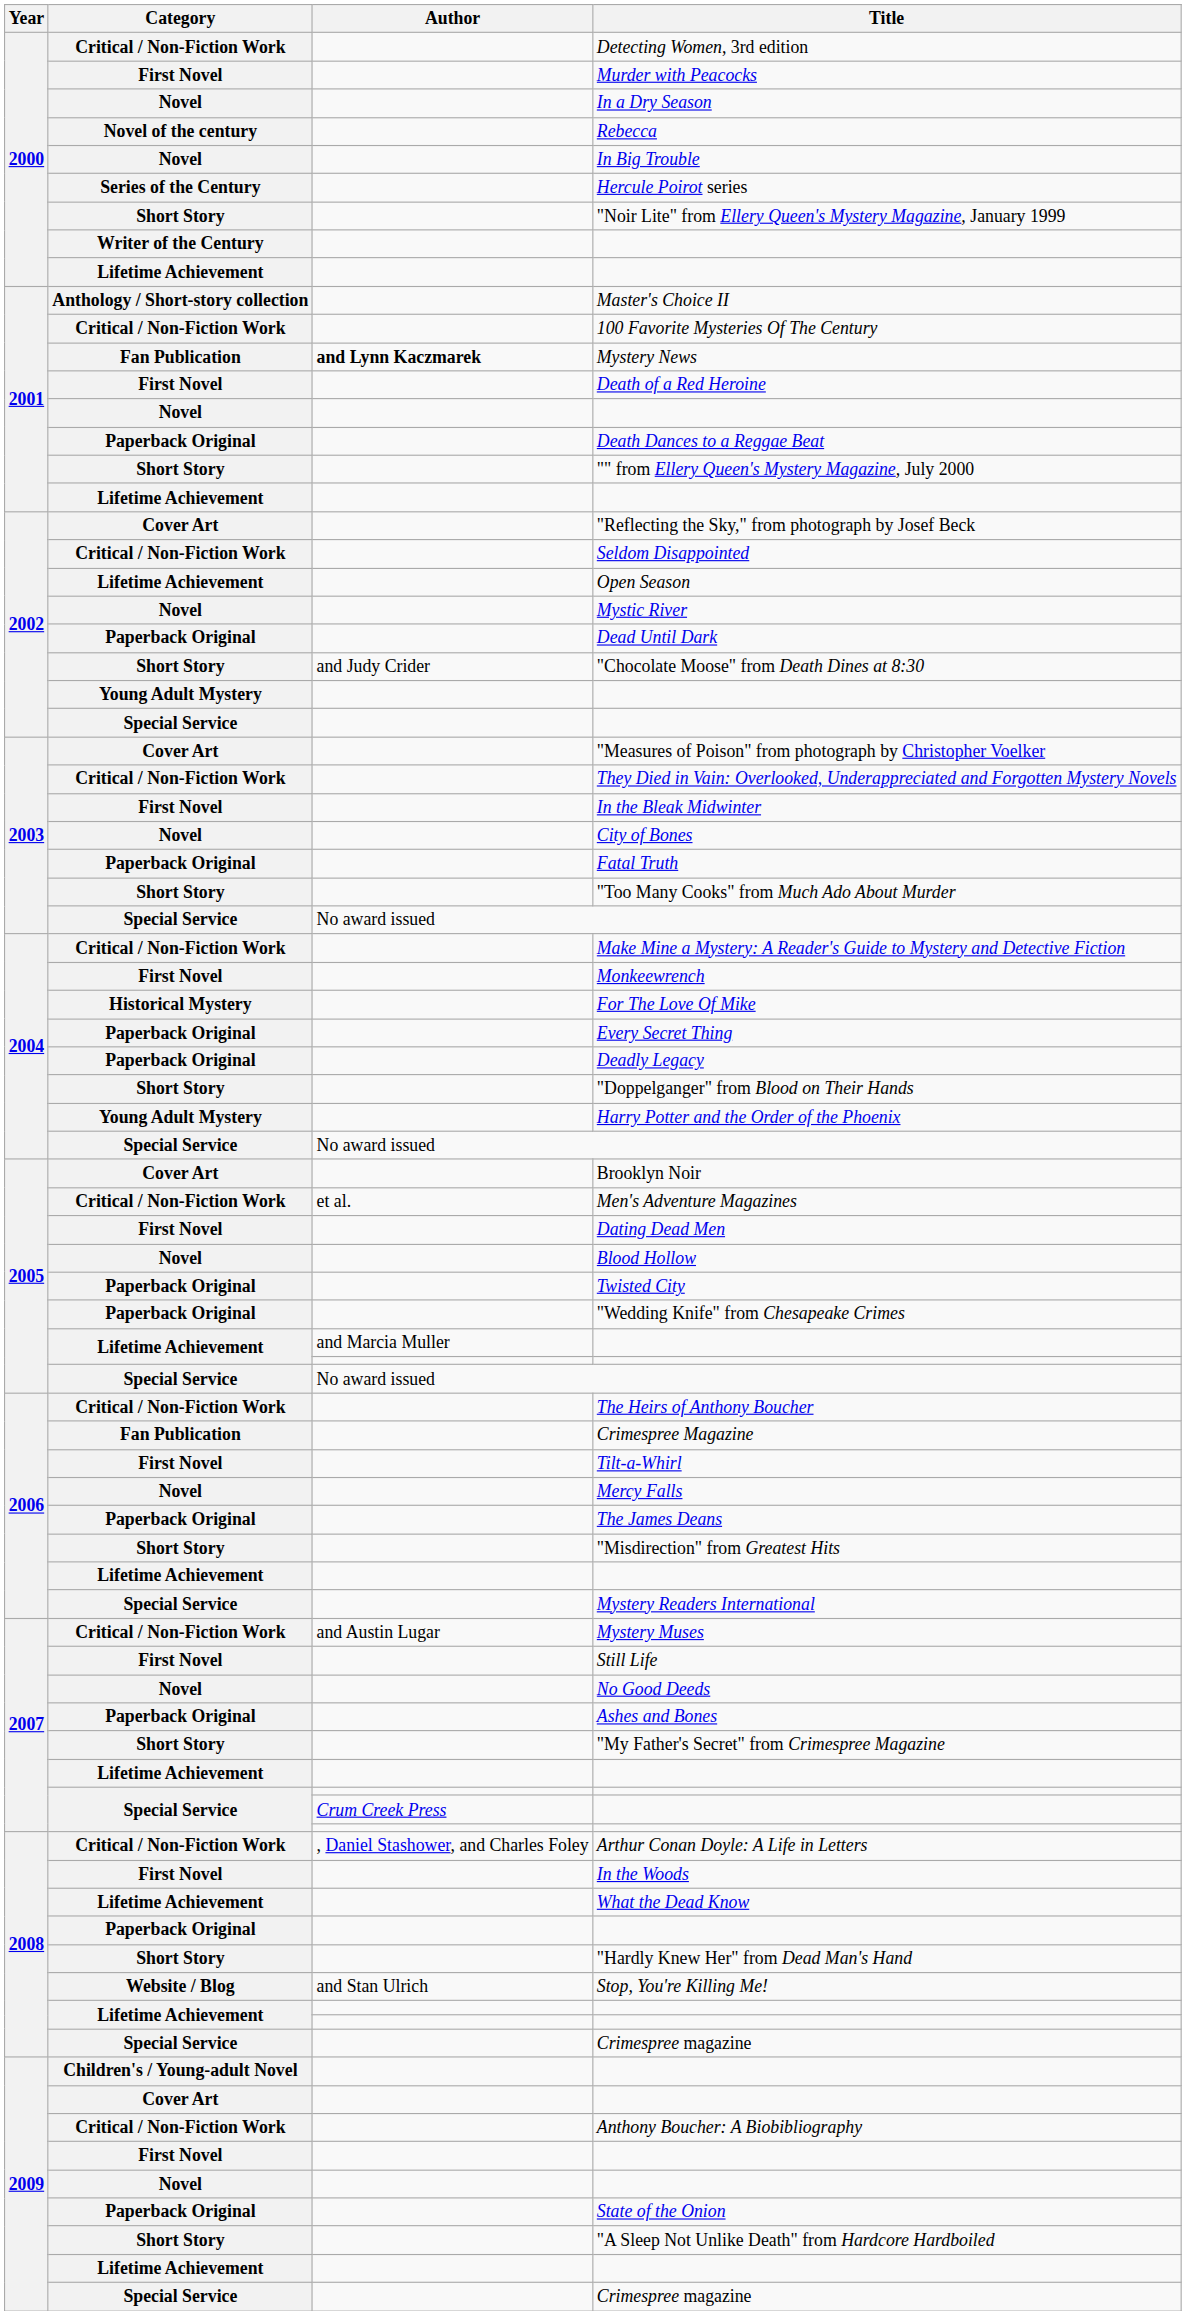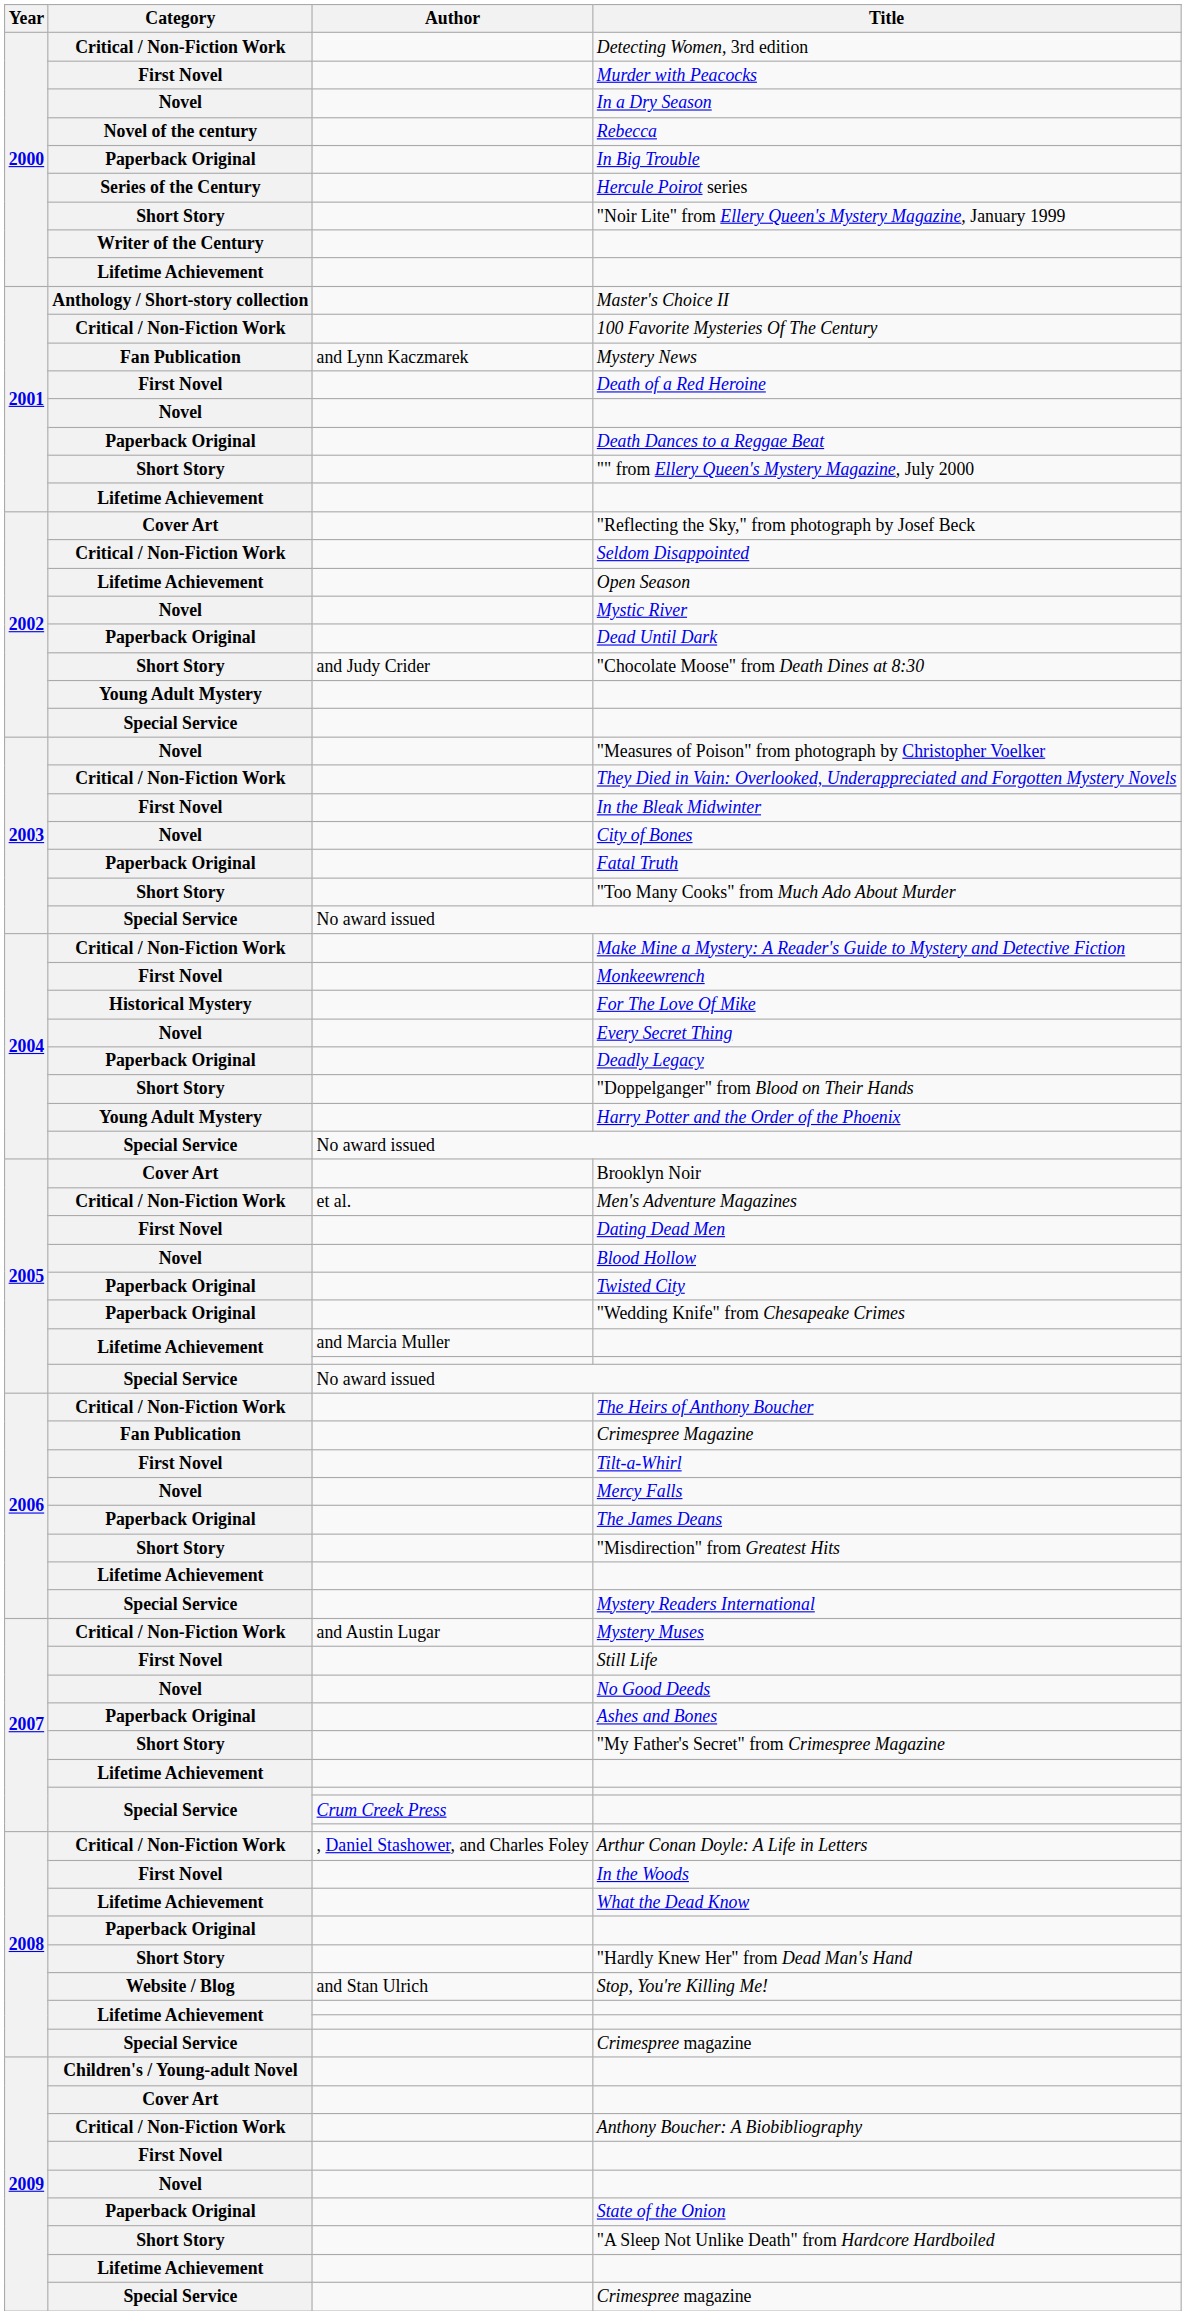 <table class="wikitable sortable mw-collapsible">
 <tr>
 <th>Year</th>
 <th>Category</th>
 <th>Author</th>
 <th>Title</th>
 </tr>
 <tr>
 <th rowspan="9"><a href='#'>2000</a></th>
 <th>Critical / Non-Fiction Work</th>
 <td></td>
 <td><em>Detecting Women</em>, 3rd edition</td>
 </tr>
 <tr>
 <th>First Novel</th>
 <td></td>
 <td><em><a href='#'>Murder with Peacocks</a></em></td>
 </tr>
 <tr>
 <th>Novel</th>
 <td></td>
 <td><em><a href='#'>In a Dry Season</a></em></td>
 </tr>
 <tr>
 <th>Novel of the century</th>
 <td></td>
 <td><em><a href='#'>Rebecca</a></em></td>
 </tr>
 <tr>
-<th>Novel</th>
+<th>Paperback Original</th>
 <td></td>
 <td><em><a href='#'>In Big Trouble</a></em></td>
 </tr>
 <tr>
 <th>Series of the Century</th>
 <td></td>
 <td><em><a href='#'>Hercule Poirot</a></em> series</td>
 </tr>
 <tr>
 <th>Short Story</th>
 <td></td>
 <td>"Noir Lite" from <em><a href='#'>Ellery Queen's Mystery Magazine</a>,</em> January 1999</td>
 </tr>
 <tr>
 <th>Writer of the Century</th>
 <td></td>
 <td></td>
 </tr>
 <tr>
 <th>Lifetime Achievement</th>
 <td></td>
 <td></td>
 </tr>
 <tr>
 <th rowspan="8"><a href='#'>2001</a></th>
 <th>Anthology / Short-story collection</th>
 <td></td>
 <td><em>Master's Choice II</em></td>
 </tr>
 <tr>
 <th>Critical / Non-Fiction Work</th>
 <td></td>
 <td><em>100 Favorite Mysteries Of The Century</em></td>
 </tr>
 <tr>
 <th>Fan Publication</th>
-<td><strong> and Lynn Kaczmarek</strong></td>
+<td> and Lynn Kaczmarek</td>
 <td><em>Mystery News</em></td>
 </tr>
 <tr>
 <th>First Novel</th>
 <td></td>
 <td><em><a href='#'>Death of a Red Heroine</a></em></td>
 </tr>
 <tr>
 <th>Novel</th>
 <td></td>
 <td><em></em></td>
 </tr>
 <tr>
 <th>Paperback Original</th>
 <td></td>
 <td><em><a href='#'>Death Dances to a Reggae Beat</a></em></td>
 </tr>
 <tr>
 <th>Short Story</th>
 <td></td>
 <td>"" from <em><a href='#'>Ellery Queen's Mystery Magazine</a>,</em> July 2000</td>
 </tr>
 <tr>
 <th>Lifetime Achievement</th>
 <td></td>
 <td></td>
 </tr>
 <tr>
 <th rowspan="8"><a href='#'>2002</a></th>
 <th>Cover Art</th>
 <td></td>
 <td>"Reflecting the Sky," from photograph by Josef Beck</td>
 </tr>
 <tr>
 <th>Critical / Non-Fiction Work</th>
 <td></td>
 <td><em><a href='#'>Seldom Disappointed</a></em></td>
 </tr>
 <tr>
 <th>Lifetime Achievement</th>
 <td></td>
 <td><em>Open Season</em></td>
 </tr>
 <tr>
 <th>Novel</th>
 <td></td>
 <td><em><a href='#'>Mystic River</a></em></td>
 </tr>
 <tr>
 <th>Paperback Original</th>
 <td></td>
 <td><em><a href='#'>Dead Until Dark</a></em></td>
 </tr>
 <tr>
 <th>Short Story</th>
 <td> and Judy Crider</td>
 <td>"Chocolate Moose" from <em>Death Dines at 8:30</em></td>
 </tr>
 <tr>
 <th>Young Adult Mystery</th>
 <td></td>
 <td><em></em></td>
 </tr>
 <tr>
 <th>Special Service</th>
 <td></td>
 <td></td>
 </tr>
 <tr>
 <th rowspan="7"><a href='#'>2003</a></th>
-<th>Cover Art</th>
+<th>Novel</th>
 <td></td>
 <td>"Measures of Poison" from photograph by <a href='#'>Christopher Voelker</a></td>
 </tr>
 <tr>
 <th>Critical / Non-Fiction Work</th>
 <td></td>
 <td><em><a href='#'>They Died in Vain: Overlooked, Underappreciated and Forgotten Mystery Novels</a></em></td>
 </tr>
 <tr>
 <th>First Novel</th>
 <td></td>
 <td><em><a href='#'>In the Bleak Midwinter</a></em></td>
 </tr>
 <tr>
 <th>Novel</th>
 <td></td>
 <td><em><a href='#'>City of Bones</a></em></td>
 </tr>
 <tr>
 <th>Paperback Original</th>
 <td></td>
 <td><em><a href='#'>Fatal Truth</a></em></td>
 </tr>
 <tr>
 <th>Short Story</th>
 <td></td>
 <td>"Too Many Cooks" from <em>Much Ado About Murder</em></td>
 </tr>
 <tr>
 <th>Special Service</th>
 <td colspan="2">No award issued</td>
 </tr>
 <tr>
 <th rowspan="8"><a href='#'>2004</a></th>
 <th>Critical / Non-Fiction Work</th>
 <td></td>
 <td><em><a href='#'>Make Mine a Mystery: A Reader's Guide to Mystery and Detective Fiction</a></em></td>
 </tr>
 <tr>
 <th>First Novel</th>
 <td></td>
 <td><em><a href='#'>Monkeewrench</a></em></td>
 </tr>
 <tr>
 <th>Historical Mystery</th>
 <td></td>
 <td><em><a href='#'>For The Love Of Mike</a></em></td>
 </tr>
 <tr>
-<th>Paperback Original</th>
+<th>Novel</th>
 <td></td>
 <td><em><a href='#'>Every Secret Thing</a></em></td>
 </tr>
 <tr>
 <th>Paperback Original</th>
 <td></td>
 <td><em><a href='#'>Deadly Legacy</a></em></td>
 </tr>
 <tr>
 <th>Short Story</th>
 <td></td>
 <td>"Doppelganger" from <em>Blood on Their Hands</em></td>
 </tr>
 <tr>
 <th>Young Adult Mystery</th>
 <td></td>
 <td><em><a href='#'>Harry Potter and the Order of the Phoenix</a></em></td>
 </tr>
 <tr>
 <th>Special Service</th>
 <td colspan="2">No award issued</td>
 </tr>
 <tr>
 <th rowspan="9"><a href='#'>2005</a></th>
 <th>Cover Art</th>
 <td></td>
 <td>Brooklyn Noir</td>
 </tr>
 <tr>
 <th>Critical / Non-Fiction Work</th>
 <td> et al.</td>
 <td><em>Men's Adventure Magazines</em></td>
 </tr>
 <tr>
 <th>First Novel</th>
 <td></td>
 <td><em><a href='#'>Dating Dead Men</a></em></td>
 </tr>
 <tr>
 <th>Novel</th>
 <td></td>
 <td><em><a href='#'>Blood Hollow</a></em></td>
 </tr>
 <tr>
 <th>Paperback Original</th>
 <td></td>
 <td><em><a href='#'>Twisted City</a></em></td>
 </tr>
 <tr>
 <th>Paperback Original</th>
 <td></td>
 <td>"Wedding Knife" from <em>Chesapeake Crimes</em></td>
 </tr>
 <tr>
 <th rowspan="2">Lifetime Achievement</th>
 <td> and Marcia Muller</td>
 <td></td>
 </tr>
 <tr>
 <td></td>
 <td></td>
 </tr>
 <tr>
 <th>Special Service</th>
 <td colspan="2">No award issued</td>
 </tr>
 <tr>
 <th rowspan="8"><a href='#'>2006</a></th>
 <th>Critical / Non-Fiction Work</th>
 <td></td>
 <td><em><a href='#'>The Heirs of Anthony Boucher</a></em></td>
 </tr>
 <tr>
 <th>Fan Publication</th>
 <td></td>
 <td><em>Crimespree Magazine</em></td>
 </tr>
 <tr>
 <th>First Novel</th>
 <td></td>
 <td><em><a href='#'>Tilt-a-Whirl</a></em></td>
 </tr>
 <tr>
 <th>Novel</th>
 <td></td>
 <td><em><a href='#'>Mercy Falls</a></em></td>
 </tr>
 <tr>
 <th>Paperback Original</th>
 <td></td>
 <td><em><a href='#'>The James Deans</a></em></td>
 </tr>
 <tr>
 <th>Short Story</th>
 <td></td>
 <td>"Misdirection" from <em>Greatest Hits</em></td>
 </tr>
 <tr>
 <th>Lifetime Achievement</th>
 <td></td>
 <td></td>
 </tr>
 <tr>
 <th>Special Service</th>
 <td></td>
 <td><em><a href='#'>Mystery Readers International</a></em></td>
 </tr>
 <tr>
 <th rowspan="9"><a href='#'>2007</a></th>
 <th>Critical / Non-Fiction Work</th>
 <td> and Austin Lugar</td>
 <td><em><a href='#'>Mystery Muses</a></em></td>
 </tr>
 <tr>
 <th>First Novel</th>
 <td></td>
 <td><em>Still Life</em></td>
 </tr>
 <tr>
 <th>Novel</th>
 <td></td>
 <td><em><a href='#'>No Good Deeds</a></em></td>
 </tr>
 <tr>
 <th>Paperback Original</th>
 <td></td>
 <td><em><a href='#'>Ashes and Bones</a></em></td>
 </tr>
 <tr>
 <th>Short Story</th>
 <td></td>
 <td>"My Father's Secret" from <em>Crimespree Magazine</em></td>
 </tr>
 <tr>
 <th>Lifetime Achievement</th>
 <td></td>
 <td></td>
 </tr>
 <tr>
 <th rowspan="3">Special Service</th>
 <td></td>
 <td></td>
 </tr>
 <tr>
 <td><em><a href='#'>Crum Creek Press</a></em></td>
 <td></td>
 </tr>
 <tr>
 <td></td>
 <td></td>
 </tr>
 <tr>
 <th rowspan="9"><a href='#'>2008</a></th>
 <th>Critical / Non-Fiction Work</th>
 <td>, <a href='#'>Daniel Stashower</a>, and Charles Foley</td>
 <td><em>Arthur Conan Doyle: A Life in Letters</em></td>
 </tr>
 <tr>
 <th>First Novel</th>
 <td></td>
 <td><em><a href='#'>In the Woods</a></em></td>
 </tr>
 <tr>
 <th>Lifetime Achievement</th>
 <td></td>
 <td><em><a href='#'>What the Dead Know</a></em></td>
 </tr>
 <tr>
 <th>Paperback Original</th>
 <td></td>
 <td><em></em></td>
 </tr>
 <tr>
 <th>Short Story</th>
 <td></td>
 <td>"Hardly Knew Her" from <em>Dead Man's Hand</em></td>
 </tr>
 <tr>
 <th>Website / Blog</th>
 <td> and Stan Ulrich</td>
 <td><em>Stop, You're Killing Me!</em></td>
 </tr>
 <tr>
 <th rowspan="2">Lifetime Achievement</th>
 <td></td>
 <td></td>
 </tr>
 <tr>
 <td></td>
 <td></td>
 </tr>
 <tr>
 <th>Special Service</th>
 <td></td>
 <td><em>Crimespree</em> magazine</td>
 </tr>
 <tr>
 <th rowspan="9"><a href='#'>2009</a></th>
 <th>Children's / Young-adult Novel</th>
 <td></td>
 <td><em></em></td>
 </tr>
 <tr>
 <th>Cover Art</th>
 <td></td>
 <td><em></em></td>
 </tr>
 <tr>
 <th>Critical / Non-Fiction Work</th>
 <td></td>
 <td><em>Anthony Boucher: A Biobibliography</em></td>
 </tr>
 <tr>
 <th>First Novel</th>
 <td></td>
 <td><em></em></td>
 </tr>
 <tr>
 <th>Novel</th>
 <td></td>
 <td><em></em></td>
 </tr>
 <tr>
 <th>Paperback Original</th>
 <td></td>
 <td><em><a href='#'>State of the Onion</a></em></td>
 </tr>
 <tr>
 <th>Short Story</th>
 <td></td>
 <td>"A Sleep Not Unlike Death" from <em>Hardcore Hardboiled</em></td>
 </tr>
 <tr>
 <th>Lifetime Achievement</th>
 <td></td>
 <td></td>
 </tr>
 <tr>
 <th>Special Service</th>
 <td></td>
 <td><em>Crimespree</em> magazine</td>
 </tr>
 </table>
